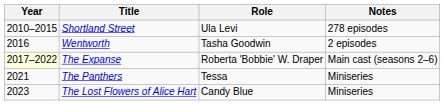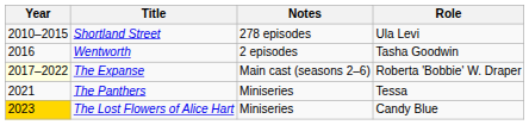 <table class="wikitable sortable">
 <tr>
 <th>Year</th>
 <th>Title</th>
+<th class="unsortable">Notes</th>
 <th>Role</th>
-<th class="unsortable">Notes</th>
 </tr>
 <tr>
 <td>2010–2015</td>
 <td><em><a href='#'>Shortland Street</a></em></td>
+<td>278 episodes</td>
 <td>Ula Levi</td>
-<td>278 episodes</td>
 </tr>
 <tr>
 <td>2016</td>
 <td><em><a href='#'>Wentworth</a></em></td>
+<td>2 episodes</td>
 <td>Tasha Goodwin</td>
-<td>2 episodes</td>
 </tr>
 <tr>
 <td style="background: lightyellow;">2017–2022</td>
 <td><em><a href='#'>The Expanse</a></em></td>
+<td>Main cast (seasons 2–6)</td>
 <td>Roberta 'Bobbie' W. Draper</td>
-<td>Main cast (seasons 2–6)</td>
 </tr>
 <tr>
 <td>2021</td>
 <td><em><a href='#'>The Panthers</a></em></td>
+<td>Miniseries</td>
 <td>Tessa</td>
-<td>Miniseries</td>
 </tr>
 <tr>
-<td>2023</td>
+<td style="background: gold;">2023</td>
 <td><em><a href='#'>The Lost Flowers of Alice Hart</a></em></td>
+<td>Miniseries</td>
 <td>Candy Blue</td>
-<td>Miniseries</td>
 </tr>
 </table>
